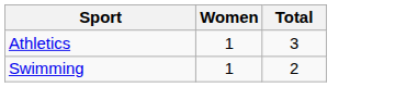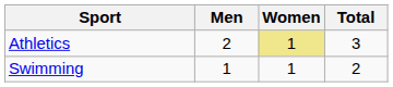 <table class="wikitable sortable" style="text-align:center;">
 <tr>
 <th width="180">Sport</th>
+<th width="55">Men</th>
 <th width="55">Women</th>
 <th width="55">Total</th>
 </tr>
 <tr>
 <td align="left"><a href='#'>Athletics</a></td>
-<td>1</td>
+<td>2</td>
+<td style="background: khaki;">1</td>
 <td>3</td>
 </tr>
 <tr>
 <td align="left"><a href='#'>Swimming</a></td>
 <td>1</td>
+<td>1</td>
 <td>2</td>
 </tr>
 </table>
